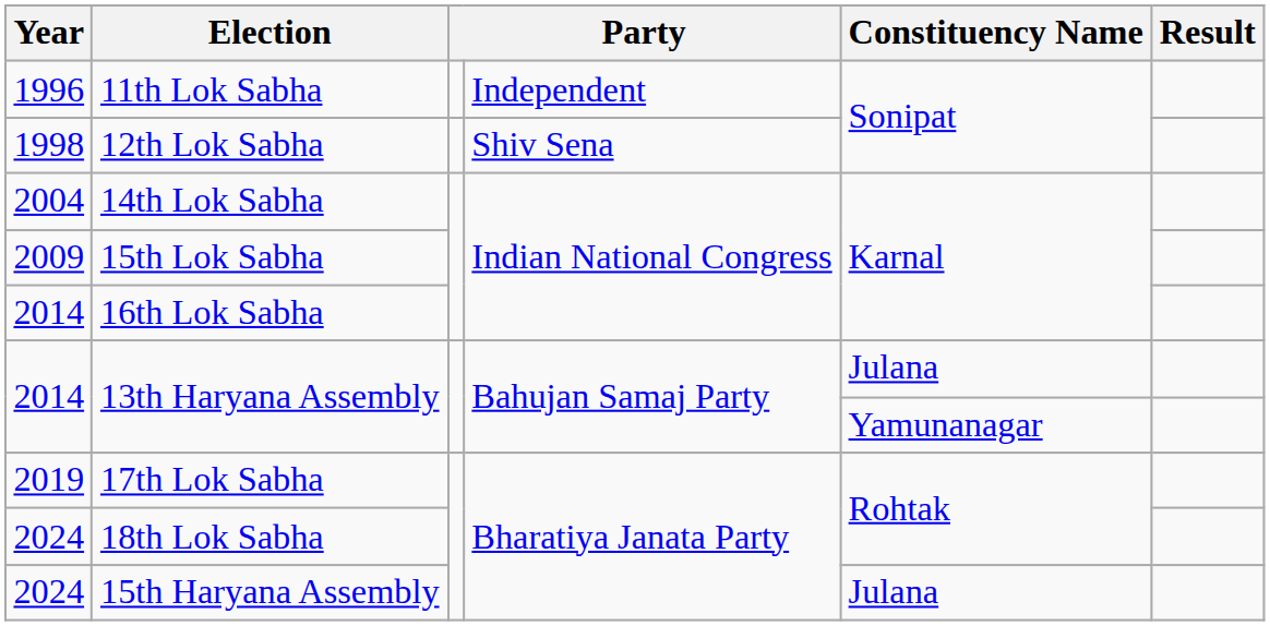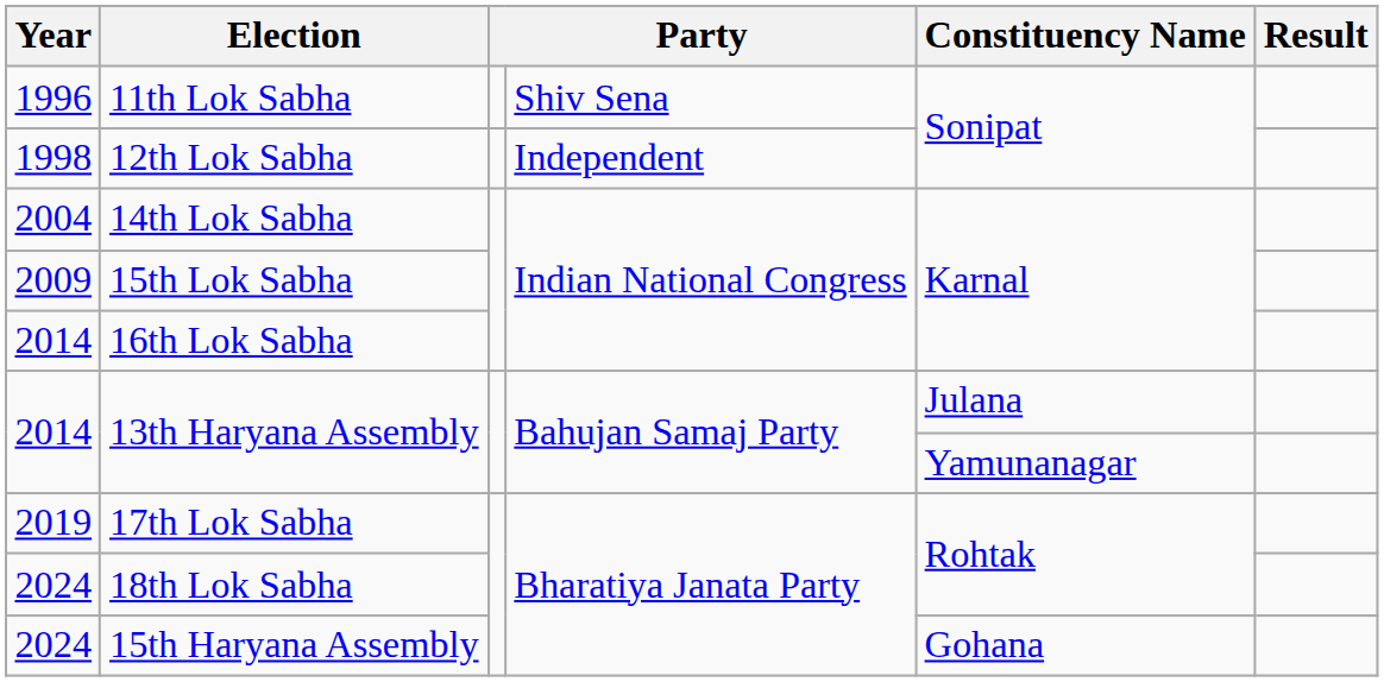 <table class="wikitable">
 <tr>
 <th>Year</th>
 <th>Election</th>
 <th colspan="2">Party</th>
 <th>Constituency Name</th>
 <th>Result</th>
 </tr>
 <tr>
 <td><a href='#'>1996</a></td>
 <td><a href='#'>11th Lok Sabha</a></td>
 <td bgcolor=></td>
-<td><a href='#'>Independent</a></td>
+<td> <a href='#'>Shiv Sena</a></td>
 <td rowspan="2"><a href='#'>Sonipat</a></td>
 <td></td>
 </tr>
 <tr>
 <td><a href='#'>1998</a></td>
 <td><a href='#'>12th Lok Sabha</a></td>
 <td bgcolor=></td>
-<td> <a href='#'>Shiv Sena</a></td>
+<td><a href='#'>Independent</a></td>
 <td></td>
 </tr>
 <tr>
 <td><a href='#'>2004</a></td>
 <td><a href='#'>14th Lok Sabha</a></td>
 <td rowspan="3"bgcolor=></td>
 <td rowspan="3"> <a href='#'>Indian National Congress</a></td>
 <td rowspan="3"><a href='#'>Karnal</a></td>
 <td></td>
 </tr>
 <tr>
 <td><a href='#'>2009</a></td>
 <td><a href='#'>15th Lok Sabha</a></td>
 <td></td>
 </tr>
 <tr>
 <td><a href='#'>2014</a></td>
 <td><a href='#'>16th Lok Sabha</a></td>
 <td></td>
 </tr>
 <tr>
 <td rowspan="2"><a href='#'>2014</a></td>
 <td rowspan="2"><a href='#'>13th Haryana Assembly</a></td>
 <td rowspan="2"bgcolor=></td>
 <td rowspan="2"> <a href='#'>Bahujan Samaj Party</a></td>
 <td><a href='#'>Julana</a></td>
 <td></td>
 </tr>
 <tr>
 <td><a href='#'>Yamunanagar</a></td>
 <td></td>
 </tr>
 <tr>
 <td><a href='#'>2019</a></td>
 <td><a href='#'>17th Lok Sabha</a></td>
 <td rowspan="3"bgcolor=></td>
 <td rowspan="3"> <a href='#'>Bharatiya Janata Party</a></td>
 <td rowspan="2"><a href='#'>Rohtak</a></td>
 <td></td>
 </tr>
 <tr>
 <td><a href='#'>2024</a></td>
 <td><a href='#'>18th Lok Sabha</a></td>
 <td></td>
 </tr>
 <tr>
 <td><a href='#'>2024</a></td>
 <td><a href='#'>15th Haryana Assembly</a></td>
-<td><a href='#'>Julana</a></td>
+<td><a href='#'>Gohana</a></td>
 <td></td>
 </tr>
 </table>
